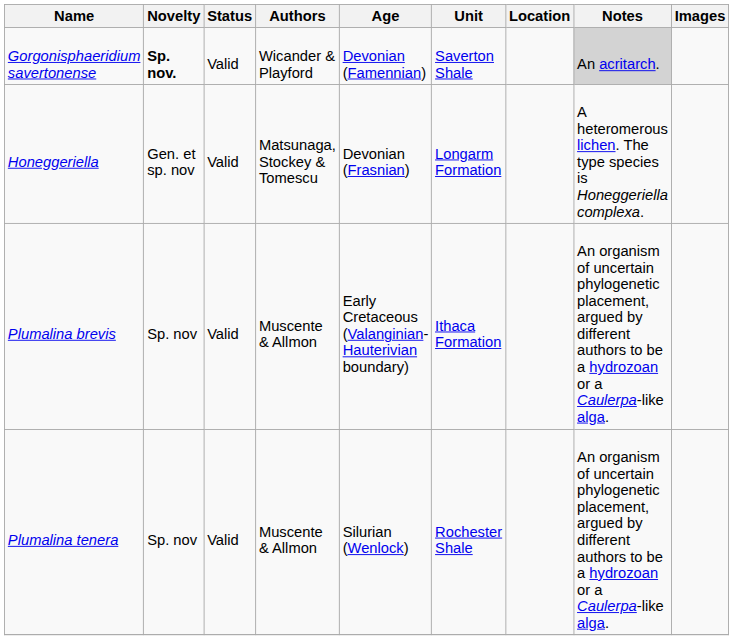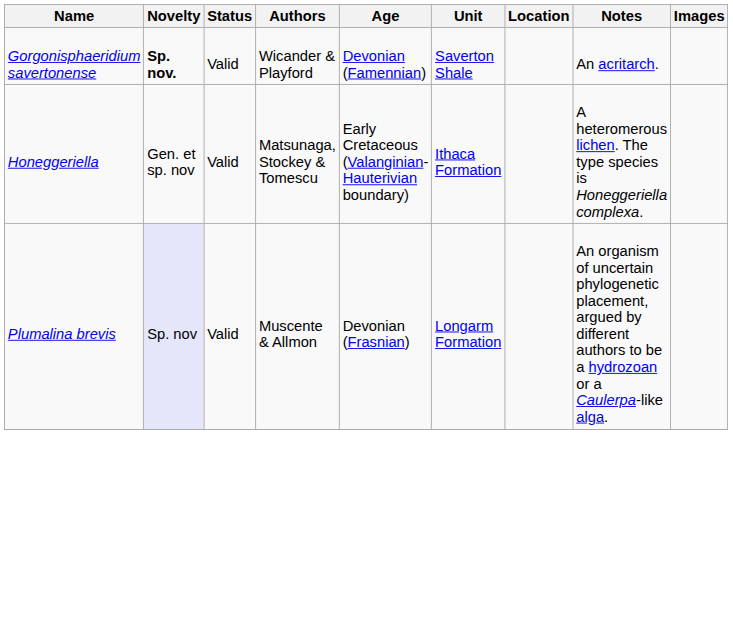 <table class="wikitable sortable" align="center" width="100%">
 <tr>
 <th>Name</th>
 <th>Novelty</th>
 <th>Status</th>
 <th>Authors</th>
 <th>Age</th>
 <th>Unit</th>
 <th>Location</th>
 <th>Notes</th>
 <th>Images</th>
 </tr>
 <tr>
 <td><br><em><a href='#'>Gorgonisphaeridium savertonense</a></em></td>
 <td><strong><br>Sp. nov.</strong></td>
 <td><br>Valid</td>
 <td><br>Wicander & Playford</td>
 <td><br><a href='#'>Devonian</a> (<a href='#'>Famennian</a>)</td>
 <td><br><a href='#'>Saverton Shale</a></td>
 <td><br></td>
-<td style="background: lightgrey;"><br>An <a href='#'>acritarch</a>.</td>
+<td><br>An <a href='#'>acritarch</a>.</td>
 <td></td>
 </tr>
 <tr>
 <td><br><em><a href='#'>Honeggeriella</a></em></td>
 <td><br>Gen. et sp. nov</td>
 <td><br>Valid</td>
 <td><br>Matsunaga, Stockey & Tomescu</td>
-<td><br>Devonian (<a href='#'>Frasnian</a>)</td>
-<td><br><a href='#'>Longarm Formation</a></td>
+<td><br>Early Cretaceous (<a href='#'>Valanginian</a>-<a href='#'>Hauterivian</a> boundary)</td>
+<td><br><a href='#'>Ithaca Formation</a></td>
 <td><br></td>
 <td><br>A heteromerous <a href='#'>lichen</a>. The type species is <em>Honeggeriella complexa</em>.</td>
 <td></td>
 </tr>
 <tr>
 <td><br><em><a href='#'>Plumalina brevis</a></em></td>
-<td><br>Sp. nov</td>
+<td style="background: lavender;"><br>Sp. nov</td>
 <td><br>Valid</td>
 <td><br>Muscente & Allmon</td>
-<td><br>Early Cretaceous (<a href='#'>Valanginian</a>-<a href='#'>Hauterivian</a> boundary)</td>
-<td><br><a href='#'>Ithaca Formation</a></td>
-<td><br></td>
-<td><br>An organism of uncertain phylogenetic placement, argued by different authors to be a <a href='#'>hydrozoan</a> or a <em><a href='#'>Caulerpa</a></em>-like <a href='#'>alga</a>.</td>
-<td></td>
-</tr>
-<tr>
-<td><br><em><a href='#'>Plumalina tenera</a></em></td>
-<td><br>Sp. nov</td>
-<td><br>Valid</td>
-<td><br>Muscente & Allmon</td>
-<td><br>Silurian (<a href='#'>Wenlock</a>)</td>
-<td><br><a href='#'>Rochester Shale</a></td>
+<td><br>Devonian (<a href='#'>Frasnian</a>)</td>
+<td><br><a href='#'>Longarm Formation</a></td>
 <td><br></td>
 <td><br>An organism of uncertain phylogenetic placement, argued by different authors to be a <a href='#'>hydrozoan</a> or a <em><a href='#'>Caulerpa</a></em>-like <a href='#'>alga</a>.</td>
 <td></td>
 </tr>
 <tr>
 </tr>
 </table>
